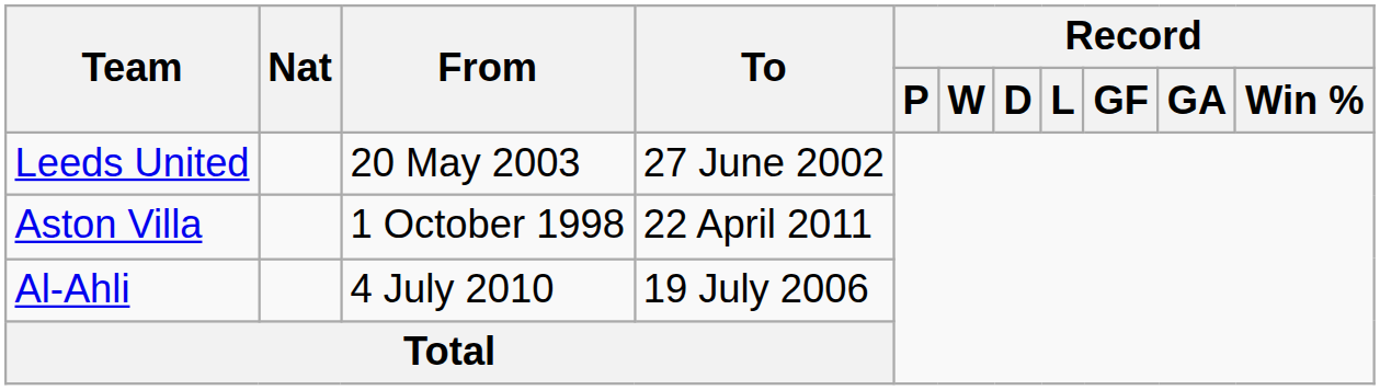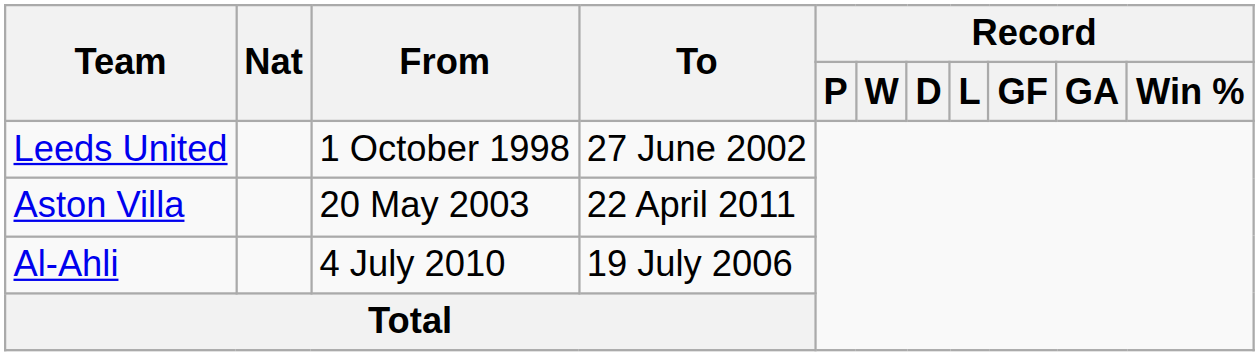 <table class="wikitable" style="text-align: center">
 <tr>
 <th rowspan="2">Team</th>
 <th rowspan="2">Nat</th>
 <th rowspan="2">From</th>
 <th rowspan="2">To</th>
 <th colspan="7">Record</th>
 </tr>
 <tr>
 <th>P</th>
 <th>W</th>
 <th>D</th>
 <th>L</th>
 <th>GF</th>
 <th>GA</th>
 <th>Win %</th>
 </tr>
 <tr>
 <td align=left><a href='#'>Leeds United</a></td>
 <td></td>
-<td align=left>20 May 2003</td>
+<td align=left>1 October 1998</td>
 <td align=left>27 June 2002<br></td>
 </tr>
 <tr>
 <td align=left><a href='#'>Aston Villa</a></td>
 <td></td>
-<td align=left>1 October 1998</td>
+<td align=left>20 May 2003</td>
 <td align=left>22 April 2011<br></td>
 </tr>
 <tr>
 <td align=left><a href='#'>Al-Ahli</a></td>
 <td></td>
 <td align=left>4 July 2010</td>
 <td align=left>19 July 2006<br></td>
 </tr>
 <tr>
 <th colspan="4">Total<br></th>
 </tr>
 </table>
